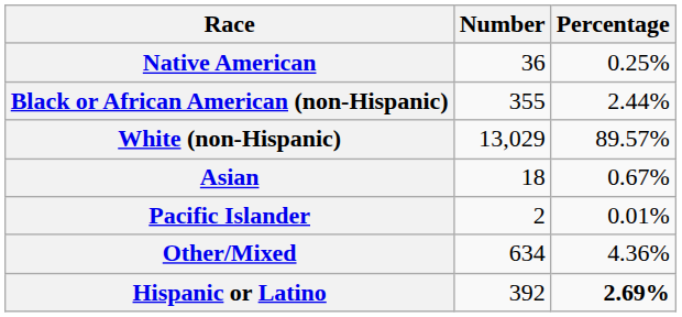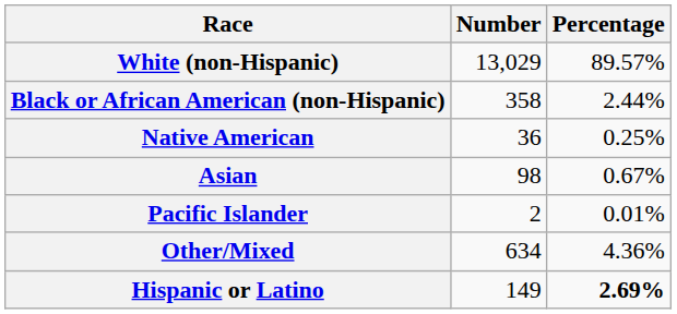 <table class="wikitable" style="text-align:right">
 <tr>
 <th scope="col">Race</th>
 <th scope="col">Number</th>
 <th scope="col">Percentage</th>
 </tr>
 <tr>
+<th scope="row"><a href='#'>White</a> (non-Hispanic)</th>
+<td>13,029</td>
+<td>89.57%</td>
+</tr>
+<tr>
+<th scope="row"><a href='#'>Black or African American</a> (non-Hispanic)</th>
+<td>358</td>
+<td>2.44%</td>
+</tr>
+<tr>
 <th scope="row"><a href='#'>Native American</a></th>
 <td>36</td>
 <td>0.25%</td>
 </tr>
 <tr>
-<th scope="row"><a href='#'>Black or African American</a> (non-Hispanic)</th>
-<td>355</td>
-<td>2.44%</td>
-</tr>
-<tr>
-<th scope="row"><a href='#'>White</a> (non-Hispanic)</th>
-<td>13,029</td>
-<td>89.57%</td>
-</tr>
-<tr>
 <th scope="row"><a href='#'>Asian</a></th>
-<td>18</td>
+<td>98</td>
 <td>0.67%</td>
 </tr>
 <tr>
 <th scope="row"><a href='#'>Pacific Islander</a></th>
 <td>2</td>
 <td>0.01%</td>
 </tr>
 <tr>
 <th scope="row"><a href='#'>Other/Mixed</a></th>
 <td>634</td>
 <td>4.36%</td>
 </tr>
 <tr>
 <th scope="row"><a href='#'>Hispanic</a> or <a href='#'>Latino</a></th>
-<td>392</td>
+<td>149</td>
 <td><strong>2.69%</strong></td>
 </tr>
 </table>
